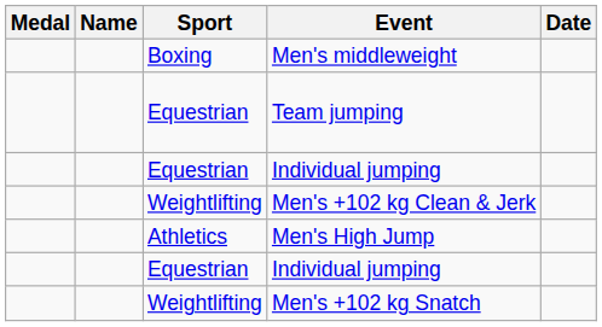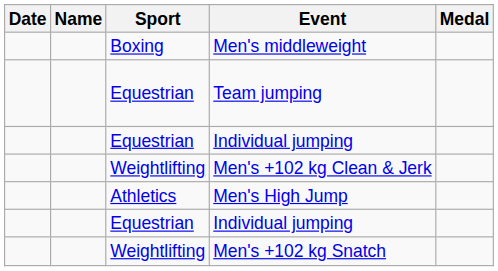 <table class="wikitable sortable" style="font-size:95%">
 <tr>
-<th>Medal</th>
+<th>Date</th>
 <th>Name</th>
 <th>Sport</th>
 <th>Event</th>
-<th>Date</th>
+<th>Medal</th>
 </tr>
 <tr>
 <td></td>
 <td></td>
 <td><a href='#'>Boxing</a></td>
 <td><a href='#'>Men's middleweight</a></td>
 <td></td>
 </tr>
 <tr>
 <td></td>
 <td><br><br><br></td>
 <td><a href='#'>Equestrian</a></td>
 <td><a href='#'>Team jumping</a></td>
 <td></td>
 </tr>
 <tr>
 <td></td>
 <td></td>
 <td><a href='#'>Equestrian</a></td>
 <td><a href='#'>Individual jumping</a></td>
 <td></td>
 </tr>
 <tr>
 <td></td>
 <td></td>
 <td><a href='#'>Weightlifting</a></td>
 <td><a href='#'>Men's +102 kg Clean & Jerk</a></td>
 <td></td>
 </tr>
 <tr>
 <td></td>
 <td></td>
 <td><a href='#'>Athletics</a></td>
 <td><a href='#'>Men's High Jump</a></td>
 <td></td>
 </tr>
 <tr>
 <td></td>
 <td></td>
 <td><a href='#'>Equestrian</a></td>
 <td><a href='#'>Individual jumping</a></td>
 <td></td>
 </tr>
 <tr>
 <td></td>
 <td></td>
 <td><a href='#'>Weightlifting</a></td>
 <td><a href='#'>Men's +102 kg Snatch</a></td>
 <td></td>
 </tr>
 </table>
